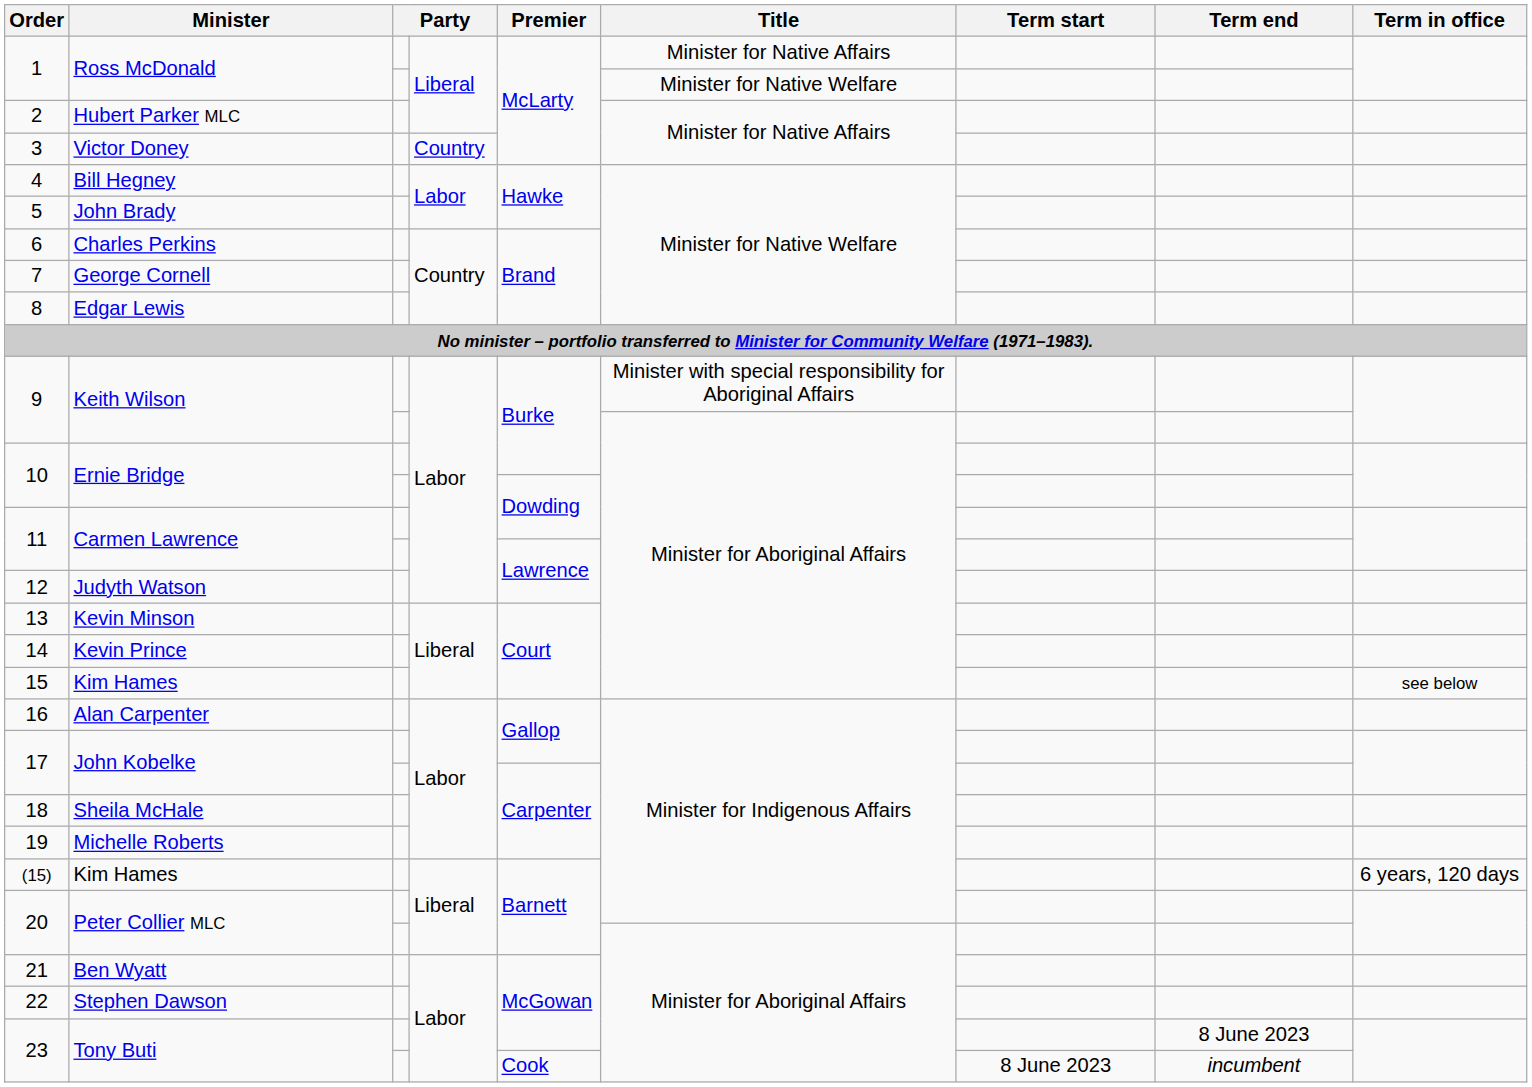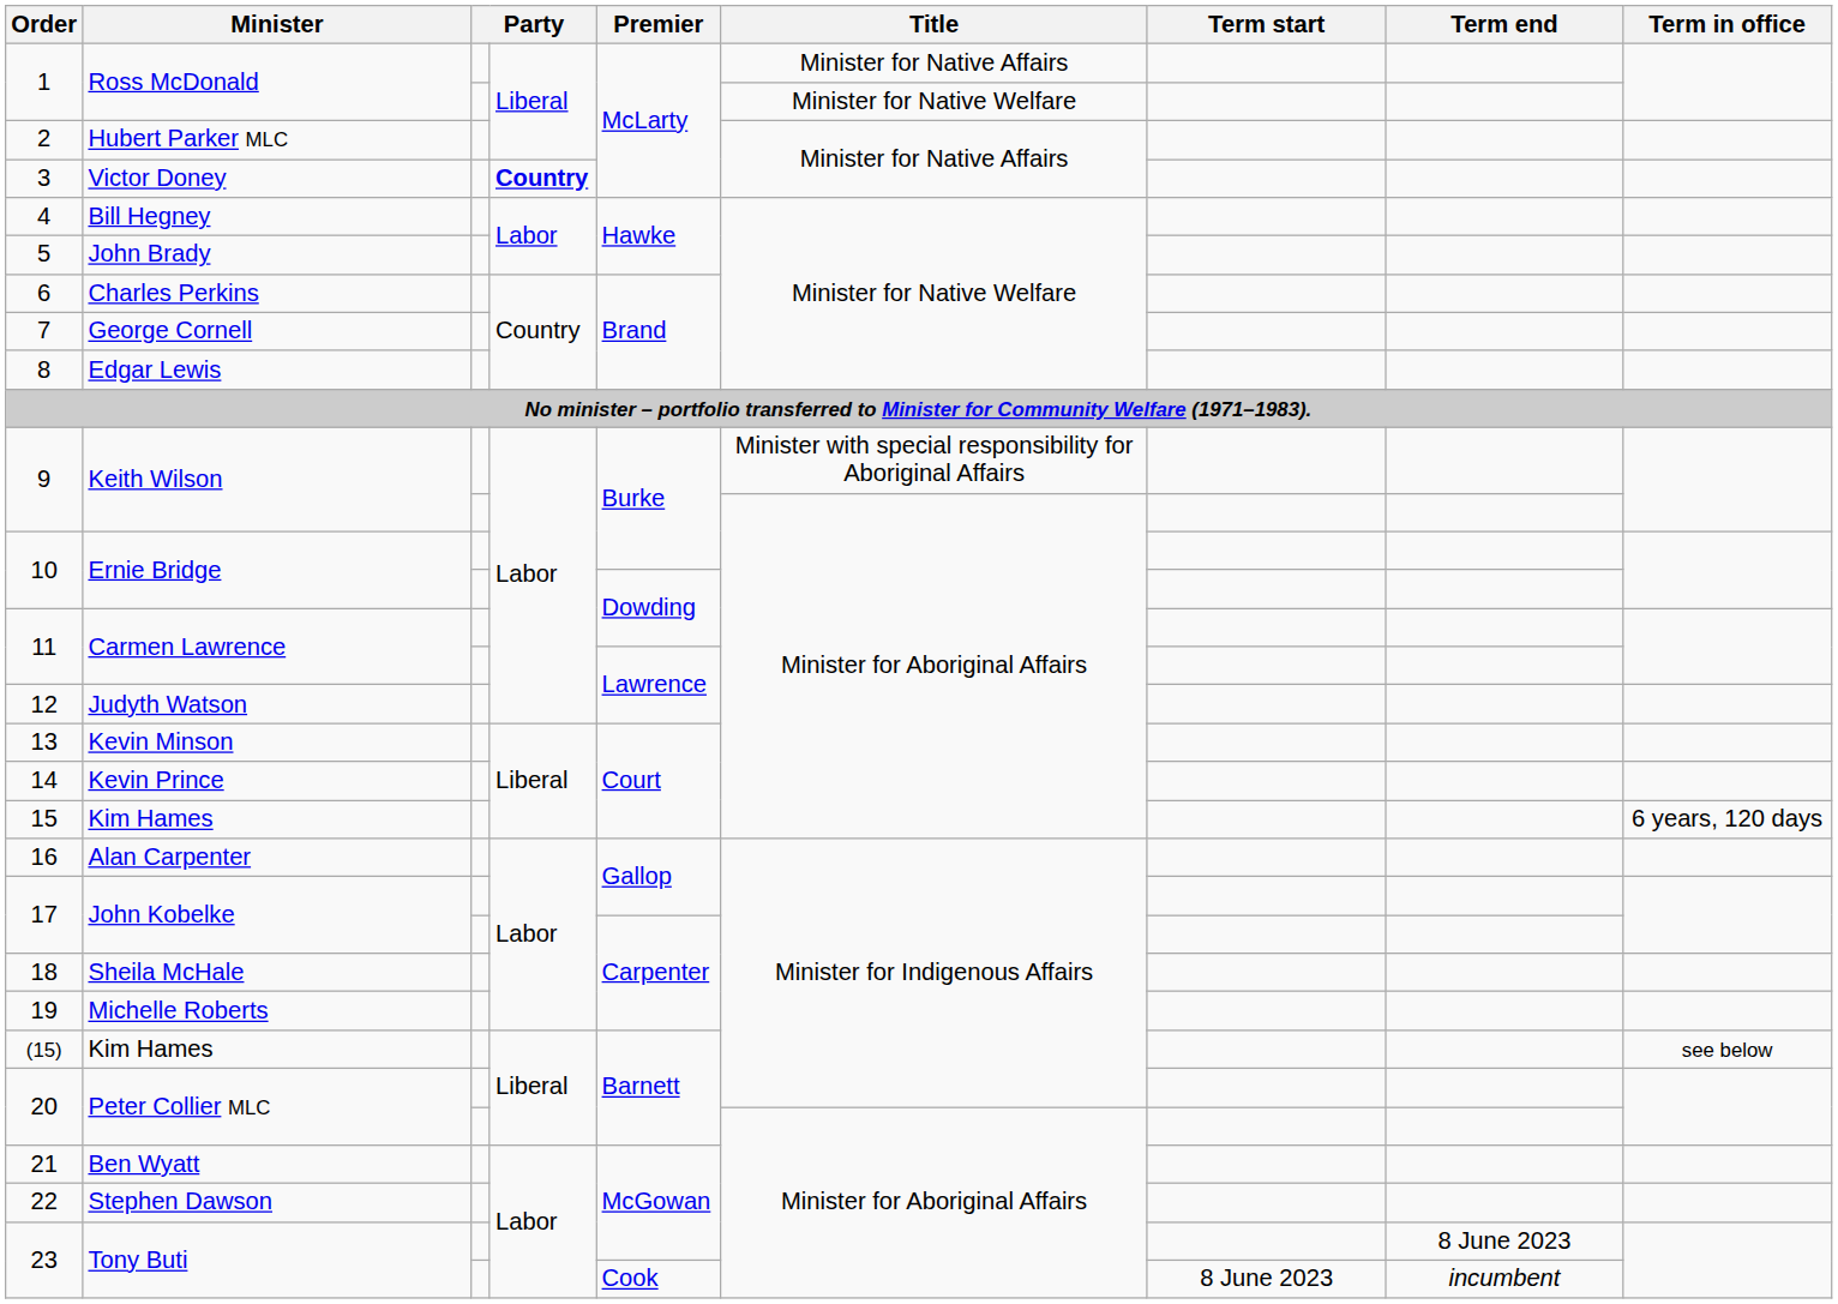 <table class="wikitable">
 <tr>
 <th width=5>Order</th>
 <th width=250>Minister</th>
 <th width=75 colspan="2">Party</th>
 <th width=75>Premier</th>
 <th width=275>Title</th>
 <th width=150>Term start</th>
 <th width=150>Term end</th>
 <th width=130>Term in office</th>
 </tr>
 <tr>
 <td rowspan="2" align=center>1</td>
 <td rowspan="2"><a href='#'>Ross McDonald</a></td>
 <td> </td>
 <td rowspan="3"><a href='#'>Liberal</a></td>
 <td rowspan="4"><a href='#'>McLarty</a></td>
 <td align=center>Minister for Native Affairs</td>
 <td align=center></td>
 <td align=center></td>
 <td rowspan="2" align=center></td>
 </tr>
 <tr>
 <td> </td>
 <td align=center>Minister for Native Welfare</td>
 <td align=center></td>
 <td align=center></td>
 </tr>
 <tr>
 <td align=center>2</td>
 <td><a href='#'>Hubert Parker</a> <small>MLC</small></td>
 <td> </td>
 <td rowspan="2" align=center>Minister for Native Affairs</td>
 <td align=center></td>
 <td align=center></td>
 <td align=center></td>
 </tr>
 <tr>
 <td align=center>3</td>
 <td><a href='#'>Victor Doney</a></td>
 <td> </td>
-<td><a href='#'>Country</a></td>
+<td><strong><a href='#'>Country</a></strong></td>
 <td align=center></td>
 <td align=center></td>
 <td align=center></td>
 </tr>
 <tr>
 <td align=center>4</td>
 <td><a href='#'>Bill Hegney</a></td>
 <td> </td>
 <td rowspan="2"><a href='#'>Labor</a></td>
 <td rowspan="2"><a href='#'>Hawke</a></td>
 <td rowspan="5" align=center>Minister for Native Welfare</td>
 <td align=center></td>
 <td align=center></td>
 <td align=center></td>
 </tr>
 <tr>
 <td align=center>5</td>
 <td><a href='#'>John Brady</a></td>
 <td> </td>
 <td align=center></td>
 <td align=center></td>
 <td align=center></td>
 </tr>
 <tr>
 <td align=center>6</td>
 <td><a href='#'>Charles Perkins</a></td>
 <td> </td>
 <td rowspan="3">Country</td>
 <td rowspan="3"><a href='#'>Brand</a></td>
 <td align=center></td>
 <td align=center></td>
 <td align=center></td>
 </tr>
 <tr>
 <td align=center>7</td>
 <td><a href='#'>George Cornell</a></td>
 <td> </td>
 <td align=center></td>
 <td align=center></td>
 <td align=center></td>
 </tr>
 <tr>
 <td align=center>8</td>
 <td><a href='#'>Edgar Lewis</a></td>
 <td> </td>
 <td align=center></td>
 <td align=center></td>
 <td align=center><strong></strong></td>
 </tr>
 <tr>
 <th colspan=9 style="background: #cccccc;"><small><strong><em>No minister – portfolio transferred to <a href='#'>Minister for Community Welfare</a> (1971–1983).</em></strong></small></th>
 </tr>
 <tr>
 <td rowspan="2" align=center>9</td>
 <td rowspan="2"><a href='#'>Keith Wilson</a></td>
 <td> </td>
 <td rowspan="7">Labor</td>
 <td rowspan="3"><a href='#'>Burke</a></td>
 <td align=center>Minister with special responsibility for Aboriginal Affairs</td>
 <td align=center></td>
 <td align=center></td>
 <td rowspan="2" align=center></td>
 </tr>
 <tr>
 <td> </td>
 <td rowspan="9" align=center>Minister for Aboriginal Affairs</td>
 <td align=center></td>
 <td align=center></td>
 </tr>
 <tr>
 <td rowspan="2" align=center>10</td>
 <td rowspan="2"><a href='#'>Ernie Bridge</a></td>
 <td> </td>
 <td align=center></td>
 <td align=center></td>
 <td rowspan="2" align=center></td>
 </tr>
 <tr>
 <td> </td>
 <td rowspan="2"><a href='#'>Dowding</a></td>
 <td align=center></td>
 <td align=center></td>
 </tr>
 <tr>
 <td rowspan="2" align=center>11</td>
 <td rowspan="2"><a href='#'>Carmen Lawrence</a></td>
 <td> </td>
 <td align=center></td>
 <td align=center></td>
 <td rowspan="2" align=center></td>
 </tr>
 <tr>
 <td> </td>
 <td rowspan="2"><a href='#'>Lawrence</a></td>
 <td align=center></td>
 <td align=center></td>
 </tr>
 <tr>
 <td align=center>12</td>
 <td><a href='#'>Judyth Watson</a></td>
 <td> </td>
 <td align=center></td>
 <td align=center></td>
 <td align=center></td>
 </tr>
 <tr>
 <td align=center>13</td>
 <td><a href='#'>Kevin Minson</a></td>
 <td> </td>
 <td rowspan="3">Liberal</td>
 <td rowspan="3"><a href='#'>Court</a></td>
 <td align=center></td>
 <td align=center></td>
 <td align=center></td>
 </tr>
 <tr>
 <td align=center>14</td>
 <td><a href='#'>Kevin Prince</a></td>
 <td> </td>
 <td align=center></td>
 <td align=center></td>
 <td align=center></td>
 </tr>
 <tr>
 <td align=center>15</td>
 <td><a href='#'>Kim Hames</a></td>
 <td> </td>
 <td align=center></td>
 <td align=center></td>
-<td align=center><small>see below</small></td>
+<td align=center>6 years, 120 days</td>
 </tr>
 <tr>
 <td align=center>16</td>
 <td><a href='#'>Alan Carpenter</a></td>
 <td> </td>
 <td rowspan="5">Labor</td>
 <td rowspan="2"><a href='#'>Gallop</a></td>
 <td align=center rowspan="7">Minister for Indigenous Affairs</td>
 <td align=center></td>
 <td align=center></td>
 <td align=center></td>
 </tr>
 <tr>
 <td rowspan="2" align=center>17</td>
 <td rowspan="2"><a href='#'>John Kobelke</a></td>
 <td> </td>
 <td align=center></td>
 <td align=center></td>
 <td rowspan="2" align=center></td>
 </tr>
 <tr>
 <td> </td>
 <td rowspan="3"><a href='#'>Carpenter</a></td>
 <td align=center></td>
 <td align=center></td>
 </tr>
 <tr>
 <td align=center>18</td>
 <td><a href='#'>Sheila McHale</a></td>
 <td> </td>
 <td align=center></td>
 <td align=center></td>
 <td align=center></td>
 </tr>
 <tr>
 <td align=center>19</td>
 <td><a href='#'>Michelle Roberts</a></td>
 <td> </td>
 <td align=center></td>
 <td align=center></td>
 <td align=center></td>
 </tr>
 <tr>
 <td align=center><small>(15)</small></td>
 <td>Kim Hames</td>
 <td> </td>
 <td rowspan="3">Liberal</td>
 <td rowspan="3"><a href='#'>Barnett</a></td>
 <td align=center></td>
 <td align=center></td>
-<td align=center>6 years, 120 days</td>
+<td align=center><small>see below</small></td>
 </tr>
 <tr>
 <td rowspan="2" align=center>20</td>
 <td rowspan="2"><a href='#'>Peter Collier</a> <small>MLC</small></td>
 <td> </td>
 <td align=center></td>
 <td align=center></td>
 <td rowspan="2" align=center></td>
 </tr>
 <tr>
 <td> </td>
 <td rowspan="5" align="center">Minister for Aboriginal Affairs</td>
 <td align=center></td>
 <td align=center></td>
 </tr>
 <tr>
 <td align=center>21</td>
 <td><a href='#'>Ben Wyatt</a></td>
 <td> </td>
 <td rowspan="4">Labor</td>
 <td rowspan=3><a href='#'>McGowan</a></td>
 <td align=center></td>
 <td align=center></td>
 <td align=center></td>
 </tr>
 <tr>
 <td align=center>22</td>
 <td><a href='#'>Stephen Dawson</a></td>
 <td> </td>
 <td align=center></td>
 <td align=center></td>
 <td align=center></td>
 </tr>
 <tr>
 <td rowspan="2" align="center">23</td>
 <td rowspan="2"><a href='#'>Tony Buti</a></td>
 <td> </td>
 <td align=center></td>
 <td align=center>8 June 2023</td>
 <td rowspan="2" align="center"></td>
 </tr>
 <tr>
 <td> </td>
 <td><a href='#'>Cook</a></td>
 <td align=center>8 June 2023</td>
 <td align=center><em>incumbent</em></td>
 </tr>
 </table>
